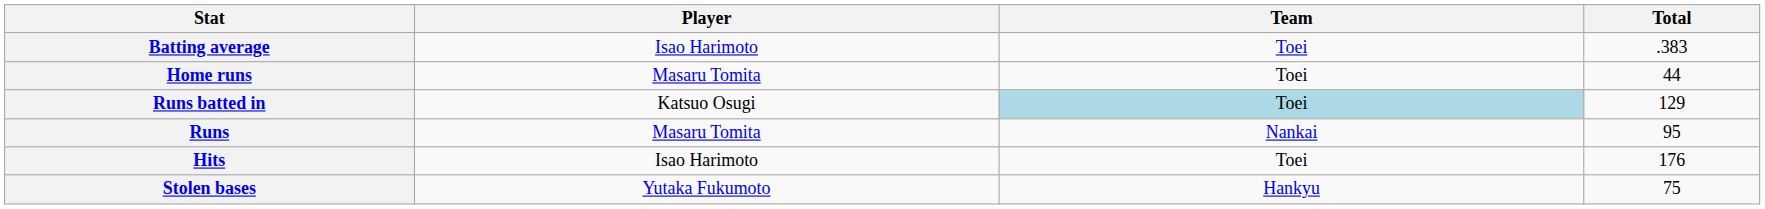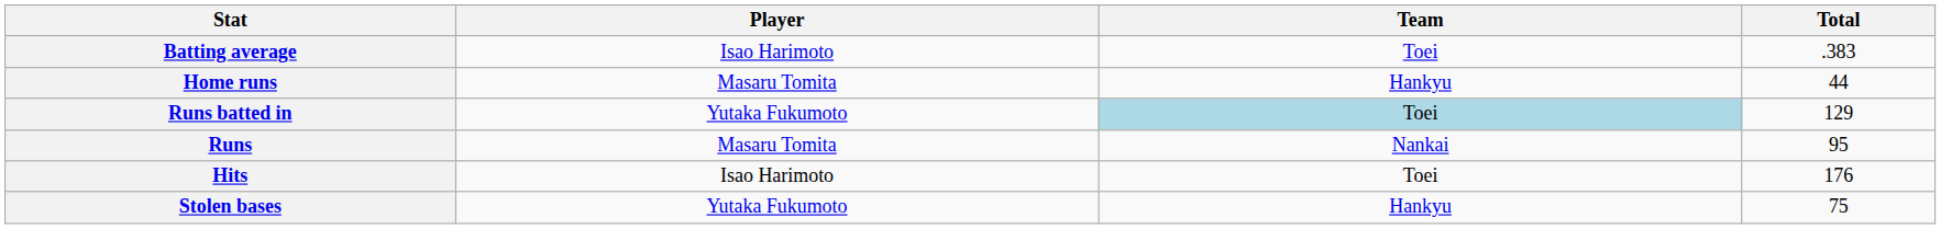 <table class="wikitable" style="text-align:center;">
 <tr>
 <th scope="col" width="7%">Stat</th>
 <th scope="col" width="10%">Player</th>
 <th scope="col" width="10%">Team</th>
 <th scope="col" width="3%">Total</th>
 </tr>
 <tr>
 <th scope="row" style="text-align:center;"><a href='#'>Batting average</a></th>
 <td><a href='#'>Isao Harimoto</a></td>
 <td><a href='#'>Toei</a></td>
 <td>.383</td>
 </tr>
 <tr>
 <th scope="row" style="text-align:center;"><a href='#'>Home runs</a></th>
 <td><a href='#'>Masaru Tomita</a></td>
-<td>Toei</td>
+<td><a href='#'>Hankyu</a></td>
 <td>44</td>
 </tr>
 <tr>
 <th scope="row" style="text-align:center;"><a href='#'>Runs batted in</a></th>
-<td>Katsuo Osugi</td>
+<td><a href='#'>Yutaka Fukumoto</a></td>
 <td style="background: lightblue;">Toei</td>
 <td>129</td>
 </tr>
 <tr>
 <th scope="row" style="text-align:center;"><a href='#'>Runs</a></th>
 <td><a href='#'>Masaru Tomita</a></td>
 <td><a href='#'>Nankai</a></td>
 <td>95</td>
 </tr>
 <tr>
 <th scope="row" style="text-align:center;"><a href='#'>Hits</a></th>
 <td>Isao Harimoto</td>
 <td>Toei</td>
 <td>176</td>
 </tr>
 <tr>
 <th scope="row" style="text-align:center;"><a href='#'>Stolen bases</a></th>
 <td><a href='#'>Yutaka Fukumoto</a></td>
 <td><a href='#'>Hankyu</a></td>
 <td>75</td>
 </tr>
 </table>
